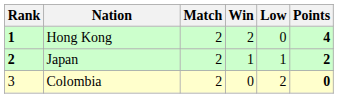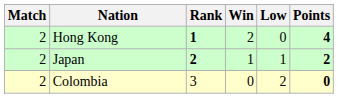 <table class="wikitable">
 <tr>
+<th width=20>Match</th>
+<th width=150>Nation</th>
 <th width=20>Rank</th>
-<th width=150>Nation</th>
-<th width=20>Match</th>
 <th width=20>Win</th>
 <th width=20>Low</th>
 <th width=20>Points</th>
 </tr>
 <tr style="text-align:right; background:#cfc;">
+<td>2</td>
+<td style="text-align:left;"> Hong Kong</td>
 <td align="left"><strong>1</strong></td>
-<td style="text-align:left;"> Hong Kong</td>
-<td>2</td>
 <td>2</td>
 <td>0</td>
 <td><strong>4</strong></td>
 </tr>
 <tr style="text-align:right; background:#cfc;">
+<td>2</td>
+<td style="text-align:left;"> Japan</td>
 <td align="left"><strong>2</strong></td>
-<td style="text-align:left;"> Japan</td>
-<td>2</td>
 <td>1</td>
 <td>1</td>
 <td><strong>2</strong></td>
 </tr>
 <tr style="text-align:right; background:#ffc;">
+<td>2</td>
+<td style="text-align:left;"> Colombia</td>
 <td align="left">3</td>
-<td style="text-align:left;"> Colombia</td>
-<td>2</td>
 <td>0</td>
 <td>2</td>
 <td><strong>0</strong></td>
 </tr>
 </table>
